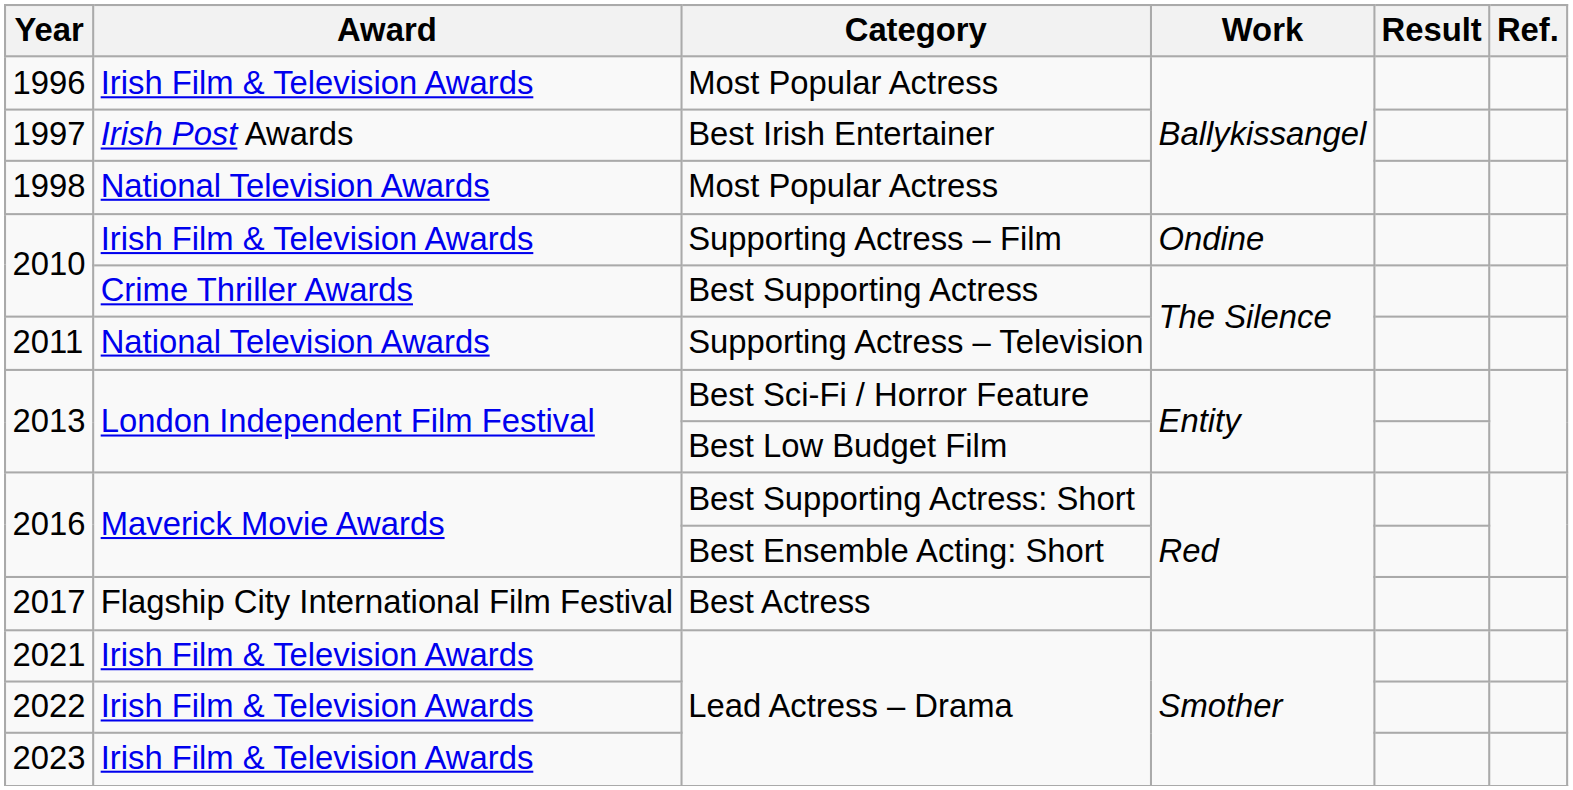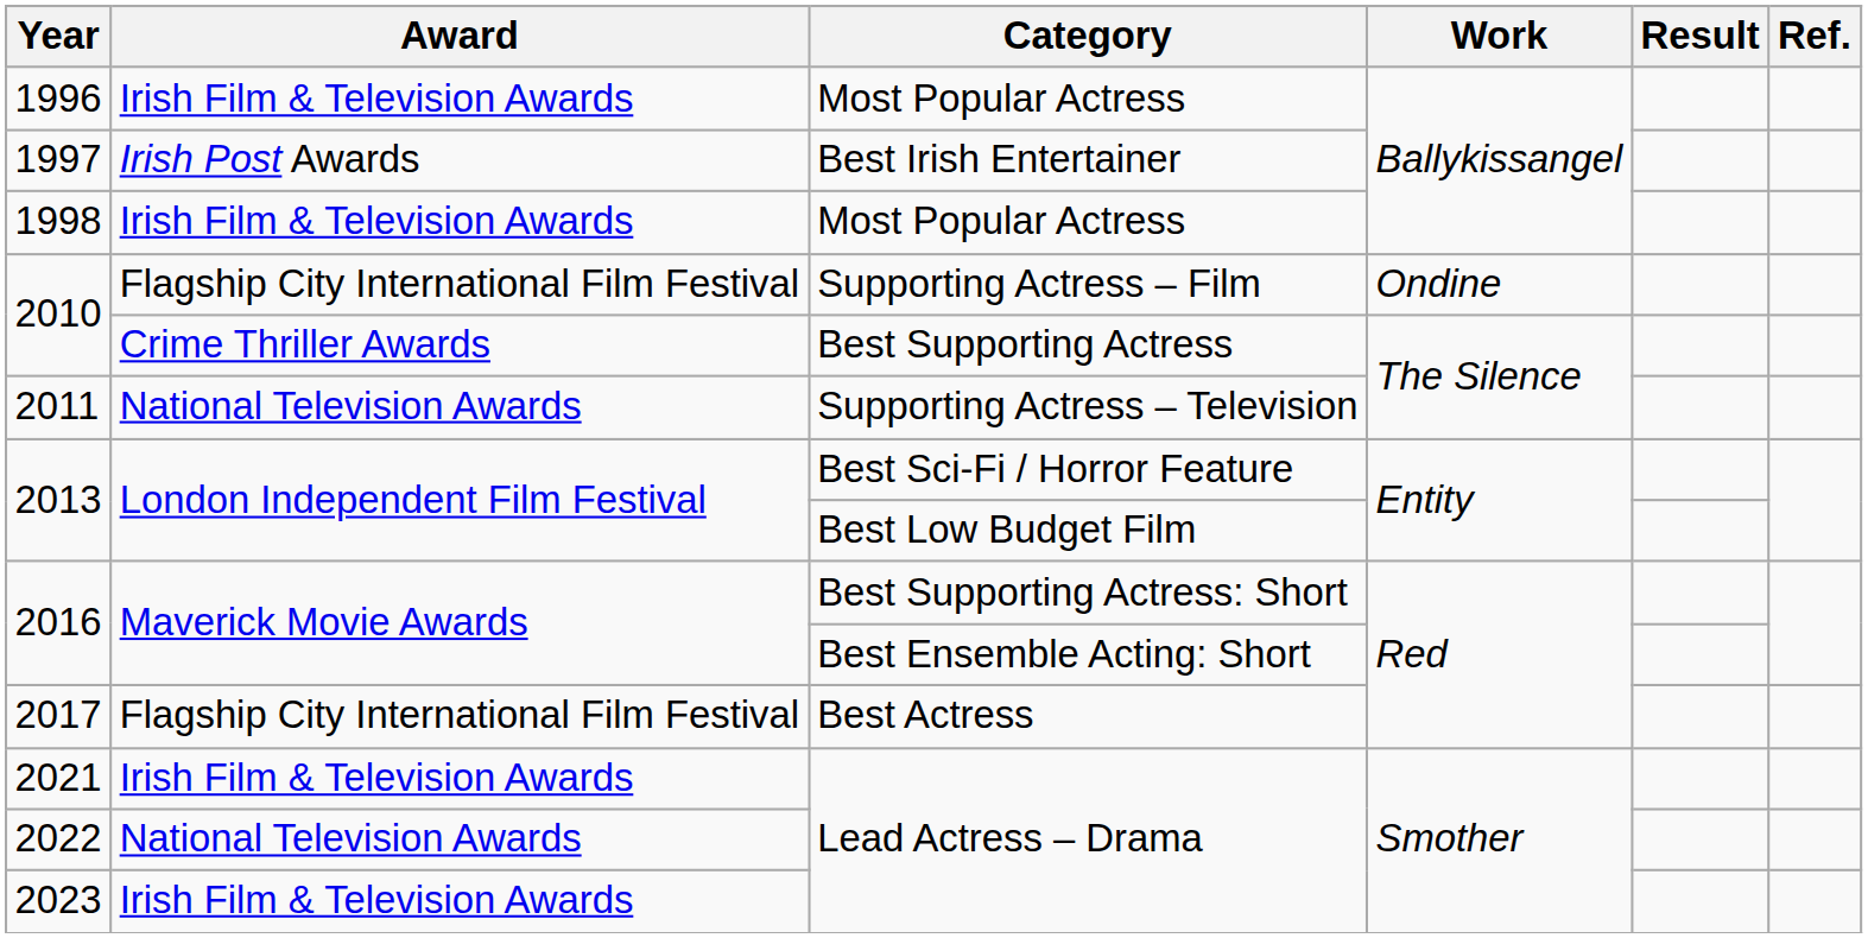 <table class="wikitable plainrowheaders">
 <tr>
 <th>Year</th>
 <th>Award</th>
 <th>Category</th>
 <th>Work</th>
 <th>Result</th>
 <th>Ref.</th>
 </tr>
 <tr>
 <td>1996</td>
 <td><a href='#'>Irish Film & Television Awards</a></td>
 <td>Most Popular Actress</td>
 <td rowspan="3"><em>Ballykissangel</em></td>
 <td></td>
 <td></td>
 </tr>
 <tr>
 <td>1997</td>
 <td><em><a href='#'>Irish Post</a></em> Awards</td>
 <td>Best Irish Entertainer</td>
 <td></td>
 <td></td>
 </tr>
 <tr>
 <td>1998</td>
-<td><a href='#'>National Television Awards</a></td>
+<td><a href='#'>Irish Film & Television Awards</a></td>
 <td>Most Popular Actress</td>
 <td></td>
 <td></td>
 </tr>
 <tr>
 <td rowspan="2">2010</td>
-<td><a href='#'>Irish Film & Television Awards</a></td>
+<td>Flagship City International Film Festival</td>
 <td>Supporting Actress – Film</td>
 <td><em>Ondine</em></td>
 <td></td>
 <td></td>
 </tr>
 <tr>
 <td><a href='#'>Crime Thriller Awards</a></td>
 <td>Best Supporting Actress</td>
 <td rowspan="2"><em>The Silence</em></td>
 <td></td>
 <td></td>
 </tr>
 <tr>
 <td>2011</td>
 <td><a href='#'>National Television Awards</a></td>
 <td>Supporting Actress – Television</td>
 <td></td>
 <td></td>
 </tr>
 <tr>
 <td rowspan="2">2013</td>
 <td rowspan="2"><a href='#'>London Independent Film Festival</a></td>
 <td>Best Sci-Fi / Horror Feature</td>
 <td rowspan="2"><em>Entity</em></td>
 <td></td>
 <td rowspan="2"></td>
 </tr>
 <tr>
 <td>Best Low Budget Film</td>
 <td></td>
 </tr>
 <tr>
 <td rowspan="2">2016</td>
 <td rowspan="2"><a href='#'>Maverick Movie Awards</a></td>
 <td>Best Supporting Actress: Short</td>
 <td rowspan="3"><em>Red</em></td>
 <td></td>
 <td rowspan="2"></td>
 </tr>
 <tr>
 <td>Best Ensemble Acting: Short</td>
 <td></td>
 </tr>
 <tr>
 <td>2017</td>
 <td>Flagship City International Film Festival</td>
 <td>Best Actress</td>
 <td></td>
 <td></td>
 </tr>
 <tr>
 <td>2021</td>
 <td><a href='#'>Irish Film & Television Awards</a></td>
 <td rowspan="3">Lead Actress – Drama</td>
 <td rowspan="3"><em>Smother</em></td>
 <td></td>
 <td></td>
 </tr>
 <tr>
 <td>2022</td>
-<td><a href='#'>Irish Film & Television Awards</a></td>
+<td><a href='#'>National Television Awards</a></td>
 <td></td>
 <td></td>
 </tr>
 <tr>
 <td>2023</td>
 <td><a href='#'>Irish Film & Television Awards</a></td>
 <td></td>
 <td></td>
 </tr>
 <tr>
 </tr>
 </table>
